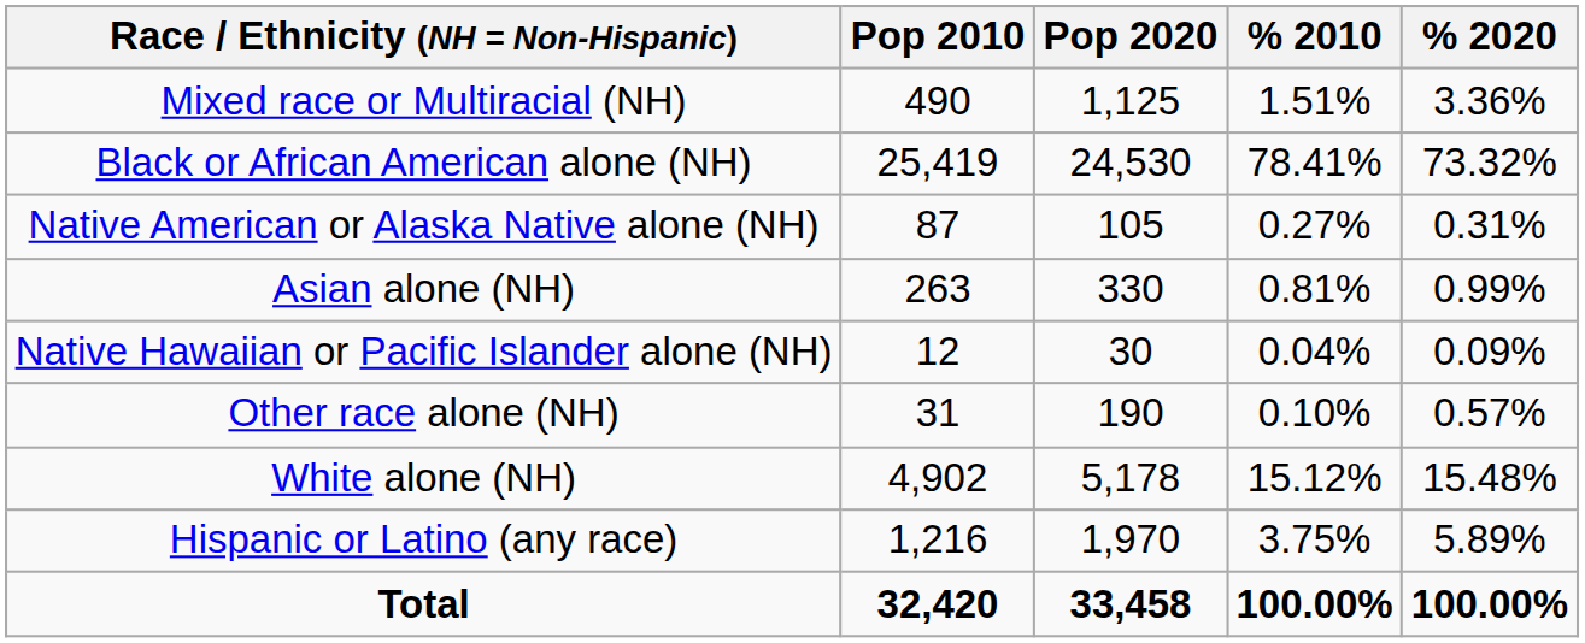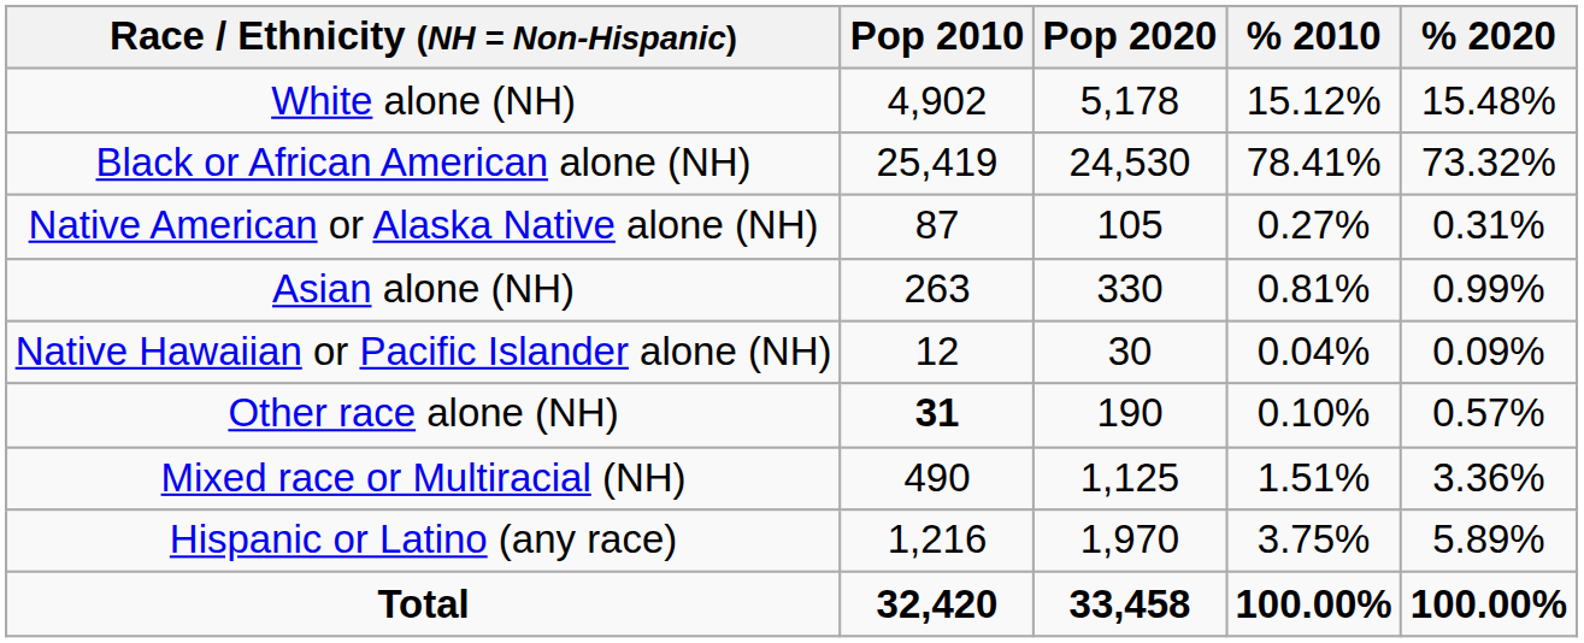 <table class="wikitable" style="text-align:center;">
 <tr>
 <th>Race / Ethnicity <small>(<em>NH = Non-Hispanic</em>)</small></th>
 <th>Pop 2010</th>
 <th>Pop 2020</th>
 <th>% 2010</th>
 <th>% 2020</th>
 </tr>
 <tr>
-<td><a href='#'>Mixed race or Multiracial</a> (NH)</td>
-<td>490</td>
-<td>1,125</td>
-<td>1.51%</td>
-<td>3.36%</td>
+<td><a href='#'>White</a> alone (NH)</td>
+<td>4,902</td>
+<td>5,178</td>
+<td>15.12%</td>
+<td>15.48%</td>
 </tr>
 <tr>
 <td><a href='#'>Black or African American</a> alone (NH)</td>
 <td>25,419</td>
 <td>24,530</td>
 <td>78.41%</td>
 <td>73.32%</td>
 </tr>
 <tr>
 <td><a href='#'>Native American</a> or <a href='#'>Alaska Native</a> alone (NH)</td>
 <td>87</td>
 <td>105</td>
 <td>0.27%</td>
 <td>0.31%</td>
 </tr>
 <tr>
 <td><a href='#'>Asian</a> alone (NH)</td>
 <td>263</td>
 <td>330</td>
 <td>0.81%</td>
 <td>0.99%</td>
 </tr>
 <tr>
 <td><a href='#'>Native Hawaiian</a> or <a href='#'>Pacific Islander</a> alone (NH)</td>
 <td>12</td>
 <td>30</td>
 <td>0.04%</td>
 <td>0.09%</td>
 </tr>
 <tr>
 <td><a href='#'>Other race</a> alone (NH)</td>
-<td>31</td>
+<td><strong>31</strong></td>
 <td>190</td>
 <td>0.10%</td>
 <td>0.57%</td>
 </tr>
 <tr>
-<td><a href='#'>White</a> alone (NH)</td>
-<td>4,902</td>
-<td>5,178</td>
-<td>15.12%</td>
-<td>15.48%</td>
+<td><a href='#'>Mixed race or Multiracial</a> (NH)</td>
+<td>490</td>
+<td>1,125</td>
+<td>1.51%</td>
+<td>3.36%</td>
 </tr>
 <tr>
 <td><a href='#'>Hispanic or Latino</a> (any race)</td>
 <td>1,216</td>
 <td>1,970</td>
 <td>3.75%</td>
 <td>5.89%</td>
 </tr>
 <tr>
 <td><strong>Total</strong></td>
 <td><strong>32,420</strong></td>
 <td><strong>33,458</strong></td>
 <td><strong>100.00%</strong></td>
 <td><strong>100.00%</strong></td>
 </tr>
 </table>
